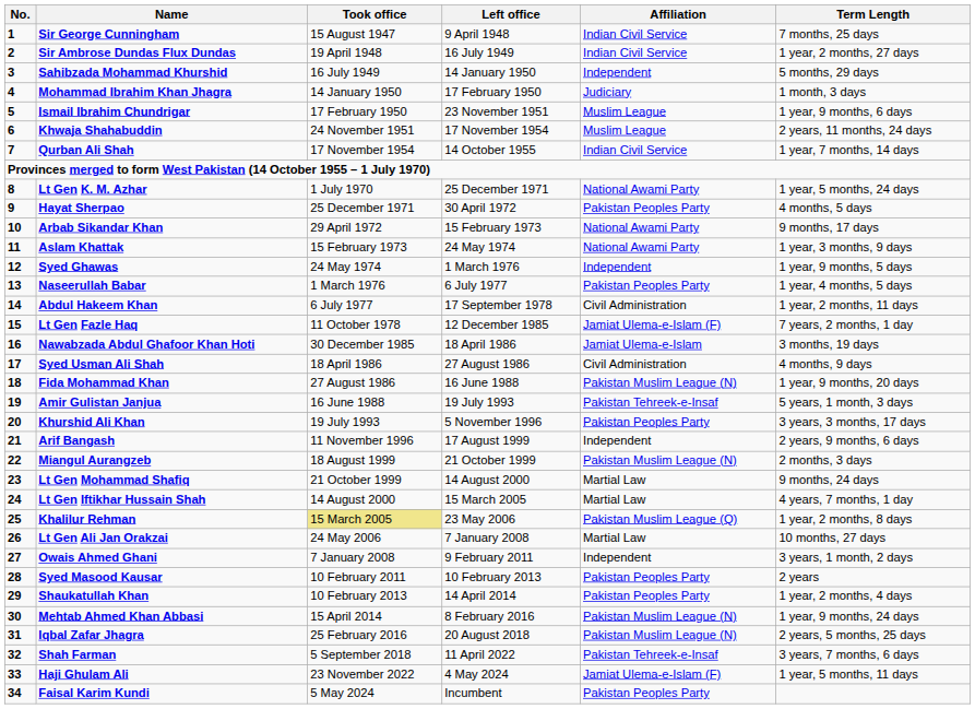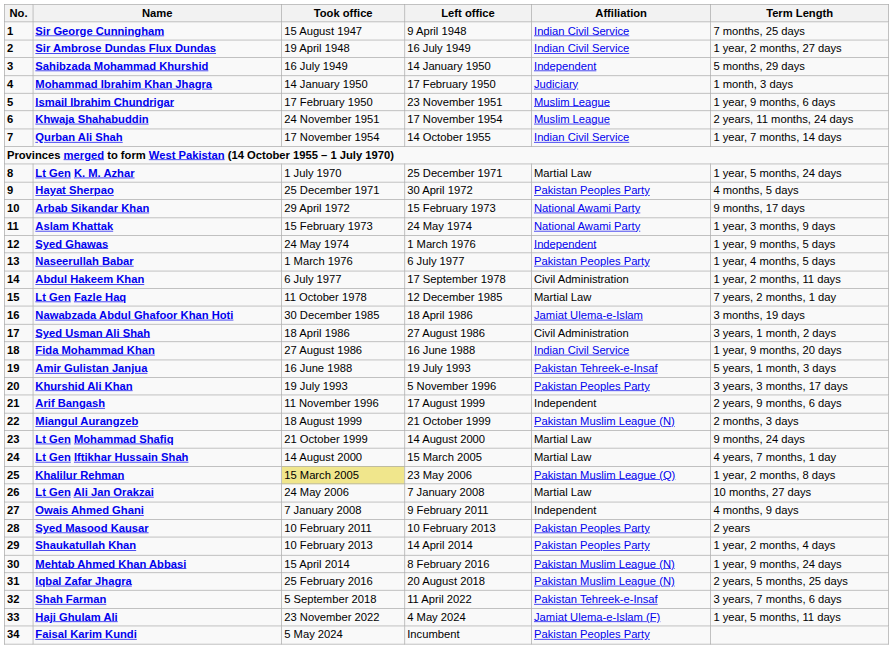 <table class="wikitable" style="text-align:left" width="100%">
 <tr>
 <th>No.</th>
 <th>Name</th>
 <th>Took office</th>
 <th>Left office</th>
 <th>Affiliation</th>
 <th>Term Length</th>
 </tr>
 <tr>
 <td><strong>1</strong></td>
 <td><strong><a href='#'>Sir George Cunningham</a></strong></td>
 <td>15 August 1947</td>
 <td>9 April 1948</td>
 <td><a href='#'>Indian Civil Service</a></td>
 <td>7 months, 25 days</td>
 </tr>
 <tr>
 <td><strong>2</strong></td>
 <td><strong><a href='#'>Sir Ambrose Dundas Flux Dundas</a></strong></td>
 <td>19 April 1948</td>
 <td>16 July 1949</td>
 <td><a href='#'>Indian Civil Service</a></td>
 <td>1 year, 2 months, 27 days</td>
 </tr>
 <tr>
 <td><strong>3</strong></td>
 <td><strong><a href='#'>Sahibzada Mohammad Khurshid</a></strong></td>
 <td>16 July 1949</td>
 <td>14 January 1950</td>
 <td><a href='#'>Independent</a></td>
 <td>5 months, 29 days</td>
 </tr>
 <tr>
 <td><strong>4</strong></td>
 <td><strong><a href='#'>Mohammad Ibrahim Khan Jhagra</a></strong></td>
 <td>14 January 1950</td>
 <td>17 February 1950</td>
 <td><a href='#'>Judiciary</a></td>
 <td>1 month, 3 days</td>
 </tr>
 <tr>
 <td><strong>5</strong></td>
 <td><strong><a href='#'>Ismail Ibrahim Chundrigar</a></strong></td>
 <td>17 February 1950</td>
 <td>23 November 1951</td>
 <td><a href='#'>Muslim League</a></td>
 <td>1 year, 9 months, 6 days</td>
 </tr>
 <tr>
 <td><strong>6</strong></td>
 <td><strong><a href='#'>Khwaja Shahabuddin</a></strong></td>
 <td>24 November 1951</td>
 <td>17 November 1954</td>
 <td><a href='#'>Muslim League</a></td>
 <td>2 years, 11 months, 24 days</td>
 </tr>
 <tr>
 <td><strong>7</strong></td>
 <td><strong><a href='#'>Qurban Ali Shah</a></strong></td>
 <td>17 November 1954</td>
 <td>14 October 1955</td>
 <td><a href='#'>Indian Civil Service</a></td>
 <td>1 year, 7 months, 14 days</td>
 </tr>
 <tr>
 <td colspan="6"><strong>Provinces <a href='#'>merged</a> to form <a href='#'>West Pakistan</a> (14 October 1955 – 1 July 1970)</strong></td>
 </tr>
 <tr>
 <td><strong>8</strong></td>
 <td><strong><a href='#'>Lt Gen</a> <a href='#'>K. M. Azhar</a></strong></td>
 <td>1 July 1970</td>
 <td>25 December 1971</td>
-<td><a href='#'>National Awami Party</a></td>
+<td>Martial Law</td>
 <td>1 year, 5 months, 24 days</td>
 </tr>
 <tr>
 <td><strong>9</strong></td>
 <td><strong><a href='#'>Hayat Sherpao</a></strong></td>
 <td>25 December 1971</td>
 <td>30 April 1972</td>
 <td><a href='#'>Pakistan Peoples Party</a></td>
 <td>4 months, 5 days</td>
 </tr>
 <tr>
 <td><strong>10</strong></td>
 <td><strong><a href='#'>Arbab Sikandar Khan</a></strong></td>
 <td>29 April 1972</td>
 <td>15 February 1973</td>
 <td><a href='#'>National Awami Party</a></td>
 <td>9 months, 17 days</td>
 </tr>
 <tr>
 <td><strong>11</strong></td>
 <td><strong><a href='#'>Aslam Khattak</a></strong></td>
 <td>15 February 1973</td>
 <td>24 May 1974</td>
 <td><a href='#'>National Awami Party</a></td>
 <td>1 year, 3 months, 9 days</td>
 </tr>
 <tr>
 <td><strong>12</strong></td>
 <td><strong><a href='#'>Syed Ghawas</a></strong></td>
 <td>24 May 1974</td>
 <td>1 March 1976</td>
 <td><a href='#'>Independent</a></td>
 <td>1 year, 9 months, 5 days</td>
 </tr>
 <tr>
 <td><strong>13</strong></td>
 <td><strong><a href='#'>Naseerullah Babar</a></strong></td>
 <td>1 March 1976</td>
 <td>6 July 1977</td>
 <td><a href='#'>Pakistan Peoples Party</a></td>
 <td>1 year, 4 months, 5 days</td>
 </tr>
 <tr>
 <td><strong>14</strong></td>
 <td><strong><a href='#'>Abdul Hakeem Khan</a></strong></td>
 <td>6 July 1977</td>
 <td>17 September 1978</td>
 <td>Civil Administration</td>
 <td>1 year, 2 months, 11 days</td>
 </tr>
 <tr>
 <td><strong>15</strong></td>
 <td><strong><a href='#'>Lt Gen</a> <a href='#'>Fazle Haq</a></strong></td>
 <td>11 October 1978</td>
 <td>12 December 1985</td>
-<td><a href='#'>Jamiat Ulema-e-Islam (F)</a></td>
+<td>Martial Law</td>
 <td>7 years, 2 months, 1 day</td>
 </tr>
 <tr>
 <td><strong>16</strong></td>
 <td><strong><a href='#'>Nawabzada Abdul Ghafoor Khan Hoti</a></strong></td>
 <td>30 December 1985</td>
 <td>18 April 1986</td>
 <td><a href='#'>Jamiat Ulema-e-Islam</a></td>
 <td>3 months, 19 days</td>
 </tr>
 <tr>
 <td><strong>17</strong></td>
 <td><strong><a href='#'>Syed Usman Ali Shah</a></strong></td>
 <td>18 April 1986</td>
 <td>27 August 1986</td>
 <td>Civil Administration</td>
-<td>4 months, 9 days</td>
+<td>3 years, 1 month, 2 days</td>
 </tr>
 <tr>
 <td><strong>18</strong></td>
 <td><strong><a href='#'>Fida Mohammad Khan</a></strong></td>
 <td>27 August 1986</td>
 <td>16 June 1988</td>
-<td><a href='#'>Pakistan Muslim League (N)</a></td>
+<td><a href='#'>Indian Civil Service</a></td>
 <td>1 year, 9 months, 20 days</td>
 </tr>
 <tr>
 <td><strong>19</strong></td>
 <td><strong><a href='#'>Amir Gulistan Janjua</a></strong></td>
 <td>16 June 1988</td>
 <td>19 July 1993</td>
 <td><a href='#'>Pakistan Tehreek-e-Insaf</a></td>
 <td>5 years, 1 month, 3 days</td>
 </tr>
 <tr>
 <td><strong>20</strong></td>
 <td><strong><a href='#'>Khurshid Ali Khan</a></strong></td>
 <td>19 July 1993</td>
 <td>5 November 1996</td>
 <td><a href='#'>Pakistan Peoples Party</a></td>
 <td>3 years, 3 months, 17 days</td>
 </tr>
 <tr>
 <td><strong>21</strong></td>
 <td><strong><a href='#'>Arif Bangash</a></strong></td>
 <td>11 November 1996</td>
 <td>17 August 1999</td>
 <td>Independent</td>
 <td>2 years, 9 months, 6 days</td>
 </tr>
 <tr>
 <td><strong>22</strong></td>
 <td><strong><a href='#'>Miangul Aurangzeb</a></strong></td>
 <td>18 August 1999</td>
 <td>21 October 1999</td>
 <td><a href='#'>Pakistan Muslim League (N)</a></td>
 <td>2 months, 3 days</td>
 </tr>
 <tr>
 <td><strong>23</strong></td>
 <td><strong><a href='#'>Lt Gen</a> <a href='#'>Mohammad Shafiq</a></strong></td>
 <td>21 October 1999</td>
 <td>14 August 2000</td>
 <td>Martial Law</td>
 <td>9 months, 24 days</td>
 </tr>
 <tr>
 <td><strong>24</strong></td>
 <td><strong><a href='#'>Lt Gen</a> <a href='#'>Iftikhar Hussain Shah</a></strong></td>
 <td>14 August 2000</td>
 <td>15 March 2005</td>
 <td>Martial Law</td>
 <td>4 years, 7 months, 1 day</td>
 </tr>
 <tr>
 <td><strong>25</strong></td>
 <td><strong><a href='#'>Khalilur Rehman</a></strong></td>
 <td style="background: khaki;">15 March 2005</td>
 <td>23 May 2006</td>
 <td><a href='#'>Pakistan Muslim League (Q)</a></td>
 <td>1 year, 2 months, 8 days</td>
 </tr>
 <tr>
 <td><strong>26</strong></td>
 <td><strong><a href='#'>Lt Gen</a> <a href='#'>Ali Jan Orakzai</a></strong></td>
 <td>24 May 2006</td>
 <td>7 January 2008</td>
 <td>Martial Law</td>
 <td>10 months, 27 days</td>
 </tr>
 <tr>
 <td><strong>27</strong></td>
 <td><strong><a href='#'>Owais Ahmed Ghani</a></strong></td>
 <td>7 January 2008</td>
 <td>9 February 2011</td>
 <td>Independent</td>
-<td>3 years, 1 month, 2 days</td>
+<td>4 months, 9 days</td>
 </tr>
 <tr>
 <td><strong>28</strong></td>
 <td><strong><a href='#'>Syed Masood Kausar</a></strong></td>
 <td>10 February 2011</td>
 <td>10 February 2013</td>
 <td><a href='#'>Pakistan Peoples Party</a></td>
 <td>2 years</td>
 </tr>
 <tr>
 <td><strong>29</strong></td>
 <td><strong><a href='#'>Shaukatullah Khan</a></strong></td>
 <td>10 February 2013</td>
 <td>14 April 2014</td>
 <td><a href='#'>Pakistan Peoples Party</a></td>
 <td>1 year, 2 months, 4 days</td>
 </tr>
 <tr>
 <td><strong>30</strong></td>
 <td><strong><a href='#'>Mehtab Ahmed Khan Abbasi</a></strong></td>
 <td>15 April 2014</td>
 <td>8 February 2016</td>
 <td><a href='#'>Pakistan Muslim League (N)</a></td>
 <td>1 year, 9 months, 24 days</td>
 </tr>
 <tr>
 <td><strong>31</strong></td>
 <td><strong><a href='#'>Iqbal Zafar Jhagra</a></strong></td>
 <td>25 February 2016</td>
 <td>20 August 2018</td>
 <td><a href='#'>Pakistan Muslim League (N)</a></td>
 <td>2 years, 5 months, 25 days</td>
 </tr>
 <tr>
 <td><strong>32</strong></td>
 <td><strong><a href='#'>Shah Farman</a></strong></td>
 <td>5 September 2018</td>
 <td>11 April 2022</td>
 <td><a href='#'>Pakistan Tehreek-e-Insaf</a></td>
 <td>3 years, 7 months, 6 days</td>
 </tr>
 <tr>
 <td><strong>33</strong></td>
 <td><strong><a href='#'>Haji Ghulam Ali</a></strong></td>
 <td>23 November 2022</td>
 <td>4 May 2024</td>
 <td><a href='#'>Jamiat Ulema-e-Islam (F)</a></td>
 <td>1 year, 5 months, 11 days</td>
 </tr>
 <tr>
 <td><strong>34</strong></td>
 <td><strong><a href='#'>Faisal Karim Kundi</a></strong></td>
 <td>5 May 2024</td>
 <td>Incumbent</td>
 <td><a href='#'>Pakistan Peoples Party</a></td>
 <td></td>
 </tr>
 </table>
